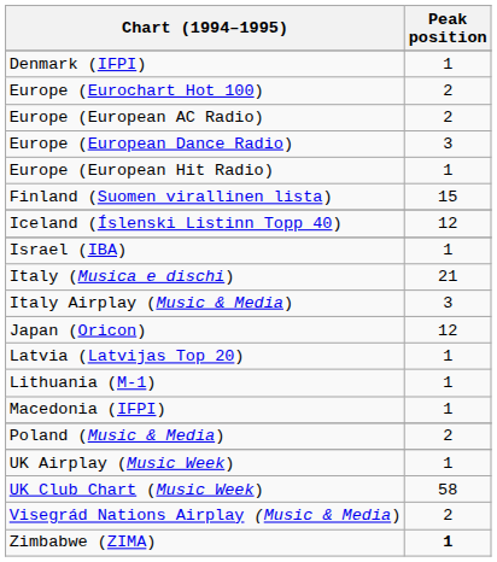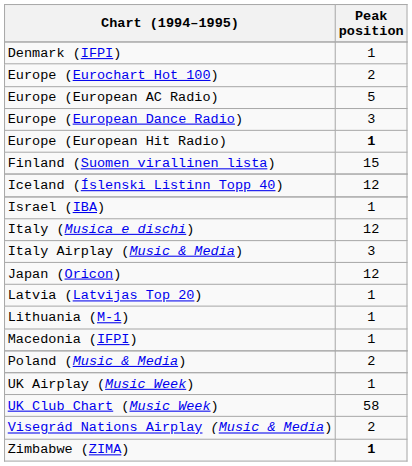 <table class="wikitable sortable">
 <tr>
 <th>Chart (1994–1995)</th>
 <th>Peak<br>position</th>
 </tr>
 <tr>
 </tr>
 <tr>
 </tr>
 <tr>
 </tr>
 <tr>
 </tr>
 <tr>
 <td>Denmark (<a href='#'>IFPI</a>)</td>
 <td style="text-align:center;">1</td>
 </tr>
 <tr>
 <td>Europe (<a href='#'>Eurochart Hot 100</a>)</td>
 <td style="text-align:center;">2</td>
 </tr>
 <tr>
 <td>Europe (European AC Radio)</td>
-<td style="text-align:center;">2</td>
+<td style="text-align:center;">5</td>
 </tr>
 <tr>
 <td>Europe (<a href='#'>European Dance Radio</a>)</td>
 <td style="text-align:center;">3</td>
 </tr>
 <tr>
 <td>Europe (European Hit Radio)</td>
-<td style="text-align:center;">1</td>
+<td style="text-align:center;"><strong>1</strong></td>
 </tr>
 <tr>
 <td>Finland (<a href='#'>Suomen virallinen lista</a>)</td>
 <td style="text-align:center;">15</td>
 </tr>
 <tr>
 </tr>
 <tr>
 </tr>
 <tr>
 <td>Iceland (<a href='#'>Íslenski Listinn Topp 40</a>)</td>
 <td style="text-align:center;">12</td>
 </tr>
 <tr>
 </tr>
 <tr>
 <td>Israel (<a href='#'>IBA</a>)</td>
 <td style="text-align:center;">1</td>
 </tr>
 <tr>
 <td>Italy (<em><a href='#'>Musica e dischi</a></em>)</td>
-<td style="text-align:center;">21</td>
+<td style="text-align:center;">12</td>
 </tr>
 <tr>
 <td>Italy Airplay (<em><a href='#'>Music & Media</a></em>)</td>
 <td style="text-align:center;">3</td>
 </tr>
 <tr>
 <td>Japan (<a href='#'>Oricon</a>)</td>
 <td style="text-align:center;">12</td>
 </tr>
 <tr>
 <td>Latvia (<a href='#'>Latvijas Top 20</a>)</td>
 <td style="text-align:center;">1</td>
 </tr>
 <tr>
 <td>Lithuania (<a href='#'>M-1</a>)</td>
 <td style="text-align:center;">1</td>
 </tr>
 <tr>
 <td>Macedonia (<a href='#'>IFPI</a>)</td>
 <td style="text-align:center;">1</td>
 </tr>
 <tr>
 </tr>
 <tr>
 </tr>
 <tr>
 </tr>
 <tr>
 <td>Poland (<em><a href='#'>Music & Media</a></em>)</td>
 <td style="text-align:center;">2</td>
 </tr>
 <tr>
 </tr>
 <tr>
 </tr>
 <tr>
 </tr>
 <tr>
 </tr>
 <tr>
 <td>UK Airplay (<em><a href='#'>Music Week</a></em>)</td>
 <td style="text-align:center;">1</td>
 </tr>
 <tr>
 <td><a href='#'>UK Club Chart</a> (<em><a href='#'>Music Week</a></em>)</td>
 <td style="text-align:center;">58</td>
 </tr>
 <tr>
 <td><a href='#'>Visegrád Nations Airplay</a> <em>(<a href='#'>Music & Media</a></em>)</td>
 <td style="text-align:center;">2</td>
 </tr>
 <tr>
 <td>Zimbabwe (<a href='#'>ZIMA</a>)</td>
 <td style="text-align:center;"><strong>1</strong></td>
 </tr>
 </table>
